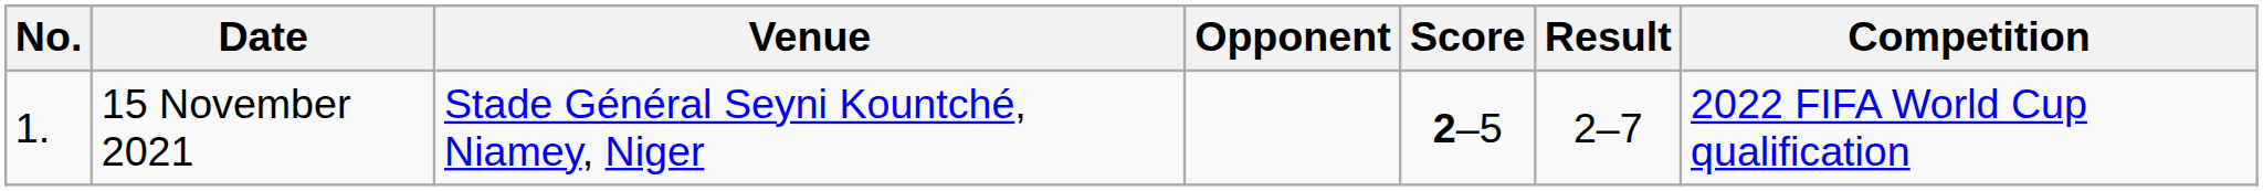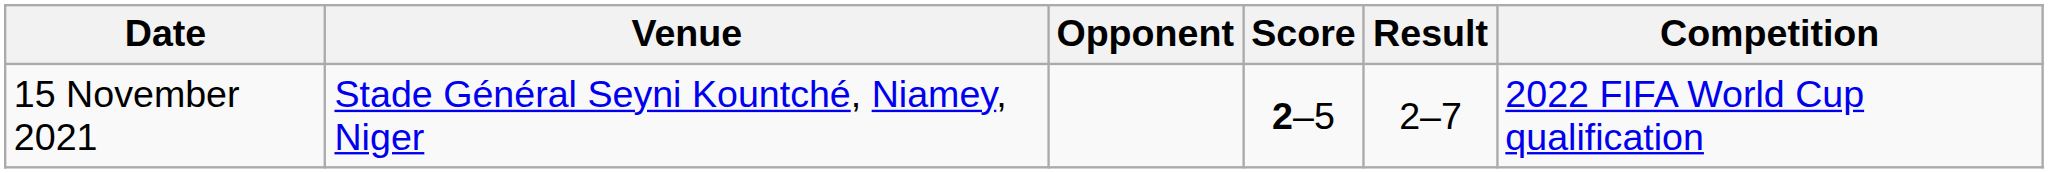 <table class="wikitable">
 <tr>
-<th>No.</th>
 <th>Date</th>
 <th>Venue</th>
 <th>Opponent</th>
 <th>Score</th>
 <th>Result</th>
 <th>Competition</th>
 </tr>
 <tr>
-<td>1.</td>
 <td>15 November 2021</td>
 <td><a href='#'>Stade Général Seyni Kountché</a>, <a href='#'>Niamey</a>, <a href='#'>Niger</a></td>
 <td></td>
 <td align=center><strong>2</strong>–5</td>
 <td align=center>2–7</td>
 <td><a href='#'>2022 FIFA World Cup qualification</a></td>
 </tr>
 </table>
